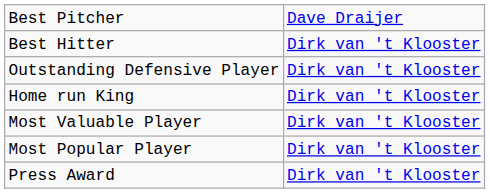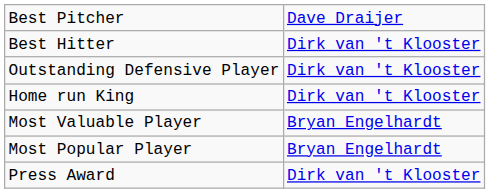 <table class="wikitable" border="1">
 <tr>
 <td>Best Pitcher</td>
 <td> <a href='#'>Dave Draijer</a></td>
 </tr>
 <tr>
 <td>Best Hitter</td>
 <td> <a href='#'>Dirk van 't Klooster</a></td>
 </tr>
 <tr>
 <td>Outstanding Defensive Player</td>
 <td> <a href='#'>Dirk van 't Klooster</a></td>
 </tr>
 <tr>
 <td>Home run King</td>
 <td> <a href='#'>Dirk van 't Klooster</a></td>
 </tr>
 <tr>
 <td>Most Valuable Player</td>
-<td> <a href='#'>Dirk van 't Klooster</a></td>
+<td> <a href='#'>Bryan Engelhardt</a></td>
 </tr>
 <tr>
 <td>Most Popular Player</td>
-<td> <a href='#'>Dirk van 't Klooster</a></td>
+<td> <a href='#'>Bryan Engelhardt</a></td>
 </tr>
 <tr>
 <td>Press Award</td>
 <td> <a href='#'>Dirk van 't Klooster</a></td>
 </tr>
 </table>
